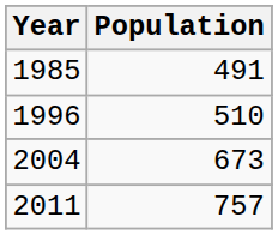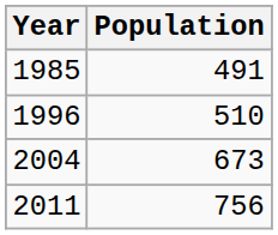 <table class="wikitable" style="line-height:1.1em;">
 <tr>
 <th>Year</th>
 <th>Population</th>
 </tr>
 <tr align="right">
 <td>1985</td>
 <td>491</td>
 </tr>
 <tr align="right">
 <td>1996</td>
 <td>510</td>
 </tr>
 <tr align="right">
 <td>2004</td>
 <td>673</td>
 </tr>
 <tr align="right">
 <td>2011</td>
-<td>757</td>
+<td>756</td>
 </tr>
 </table>
